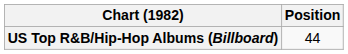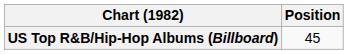 <table class="wikitable plainrowheaders" style="text-align:center">
 <tr>
 <th scope="col">Chart (1982)</th>
 <th scope="col">Position</th>
 </tr>
 <tr>
 <th scope="row">US Top R&B/Hip-Hop Albums (<em>Billboard</em>)</th>
-<td>44</td>
+<td>45</td>
 </tr>
 </table>
